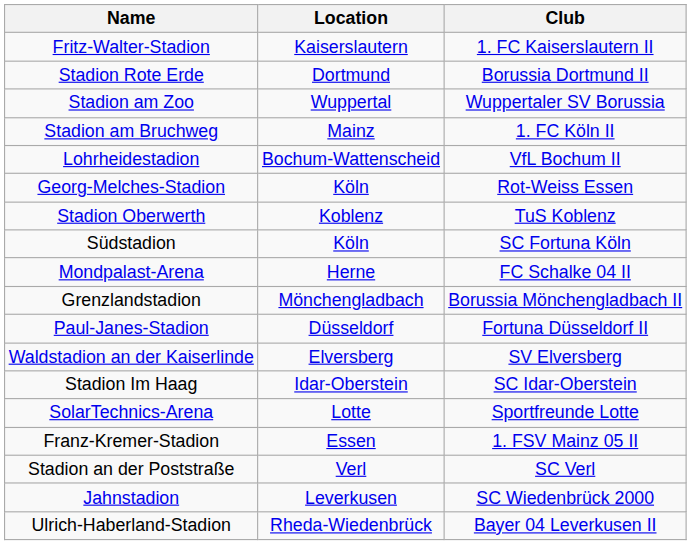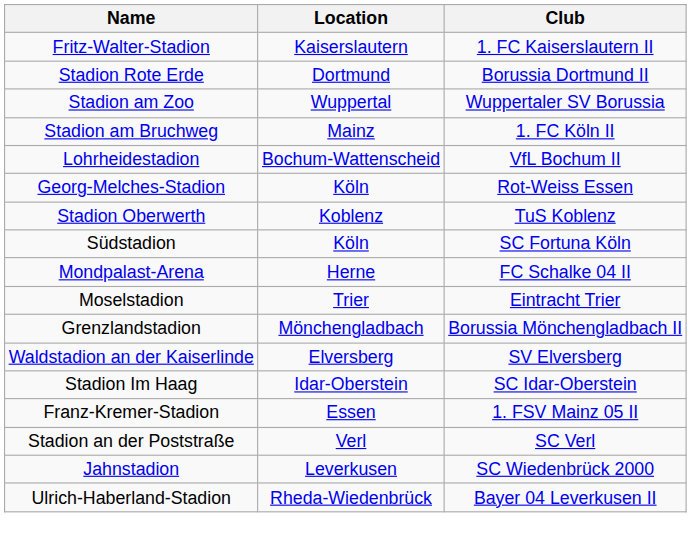 <table class="wikitable sortable" style="text-align:center">
 <tr>
 <th>Name</th>
 <th>Location</th>
 <th>Club</th>
 </tr>
 <tr>
 <td><a href='#'>Fritz-Walter-Stadion</a></td>
 <td><a href='#'>Kaiserslautern</a></td>
 <td><a href='#'>1. FC Kaiserslautern II</a></td>
 </tr>
 <tr>
 <td><a href='#'>Stadion Rote Erde</a></td>
 <td><a href='#'>Dortmund</a></td>
 <td><a href='#'>Borussia Dortmund II</a></td>
 </tr>
 <tr>
 <td><a href='#'>Stadion am Zoo</a></td>
 <td><a href='#'>Wuppertal</a></td>
 <td><a href='#'>Wuppertaler SV Borussia</a></td>
 </tr>
 <tr>
 <td><a href='#'>Stadion am Bruchweg</a></td>
 <td><a href='#'>Mainz</a></td>
 <td><a href='#'>1. FC Köln II</a></td>
 </tr>
 <tr>
 <td><a href='#'>Lohrheidestadion</a></td>
 <td><a href='#'>Bochum-Wattenscheid</a></td>
 <td><a href='#'>VfL Bochum II</a></td>
 </tr>
 <tr>
 <td><a href='#'>Georg-Melches-Stadion</a></td>
 <td><a href='#'>Köln</a></td>
 <td><a href='#'>Rot-Weiss Essen</a></td>
 </tr>
 <tr>
 <td><a href='#'>Stadion Oberwerth</a></td>
 <td><a href='#'>Koblenz</a></td>
 <td><a href='#'>TuS Koblenz</a></td>
 </tr>
 <tr>
 <td>Südstadion</td>
 <td><a href='#'>Köln</a></td>
 <td><a href='#'>SC Fortuna Köln</a></td>
 </tr>
 <tr>
 <td><a href='#'>Mondpalast-Arena</a></td>
 <td><a href='#'>Herne</a></td>
 <td><a href='#'>FC Schalke 04 II</a></td>
 </tr>
 <tr>
+<td>Moselstadion</td>
+<td><a href='#'>Trier</a></td>
+<td><a href='#'>Eintracht Trier</a></td>
+</tr>
+<tr>
 <td>Grenzlandstadion</td>
 <td><a href='#'>Mönchengladbach</a></td>
 <td><a href='#'>Borussia Mönchengladbach II</a></td>
-</tr>
-<tr>
-<td><a href='#'>Paul-Janes-Stadion</a></td>
-<td><a href='#'>Düsseldorf</a></td>
-<td><a href='#'>Fortuna Düsseldorf II</a></td>
 </tr>
 <tr>
 <td><a href='#'>Waldstadion an der Kaiserlinde</a></td>
 <td><a href='#'>Elversberg</a></td>
 <td><a href='#'>SV Elversberg</a></td>
 </tr>
 <tr>
 <td>Stadion Im Haag</td>
 <td><a href='#'>Idar-Oberstein</a></td>
 <td><a href='#'>SC Idar-Oberstein</a></td>
-</tr>
-<tr>
-<td><a href='#'>SolarTechnics-Arena</a></td>
-<td><a href='#'>Lotte</a></td>
-<td><a href='#'>Sportfreunde Lotte</a></td>
 </tr>
 <tr>
 <td>Franz-Kremer-Stadion</td>
 <td><a href='#'>Essen</a></td>
 <td><a href='#'>1. FSV Mainz 05 II</a></td>
 </tr>
 <tr>
 <td>Stadion an der Poststraße</td>
 <td><a href='#'>Verl</a></td>
 <td><a href='#'>SC Verl</a></td>
 </tr>
 <tr>
 <td><a href='#'>Jahnstadion</a></td>
 <td><a href='#'>Leverkusen</a></td>
 <td><a href='#'>SC Wiedenbrück 2000</a></td>
 </tr>
 <tr>
 <td>Ulrich-Haberland-Stadion</td>
 <td><a href='#'>Rheda-Wiedenbrück</a></td>
 <td><a href='#'>Bayer 04 Leverkusen II</a></td>
 </tr>
 </table>
